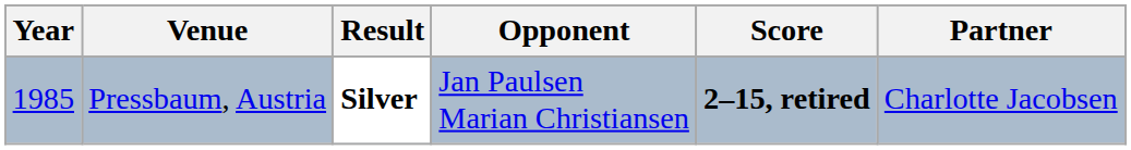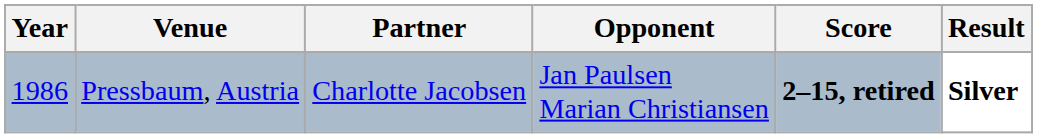 <table class="sortable wikitable" style="font-size: 90%;">
 <tr>
 <th>Year</th>
 <th>Venue</th>
-<th>Result</th>
+<th>Partner</th>
 <th>Opponent</th>
 <th>Score</th>
-<th>Partner</th>
+<th>Result</th>
 </tr>
 <tr style="background:#AABBCC">
-<td align="center"><a href='#'>1985</a></td>
+<td align="center"><a href='#'>1986</a></td>
 <td align="left"><a href='#'>Pressbaum</a>, <a href='#'>Austria</a></td>
-<td style="text-align:left; background:white"> <strong>Silver</strong></td>
+<td align="left"> <a href='#'>Charlotte Jacobsen</a></td>
 <td align="left"> <a href='#'>Jan Paulsen</a> <br>  <a href='#'>Marian Christiansen</a></td>
 <td align="left"><strong>2–15, retired</strong></td>
-<td align="left"> <a href='#'>Charlotte Jacobsen</a></td>
+<td style="text-align:left; background:white"> <strong>Silver</strong></td>
 </tr>
 </table>
